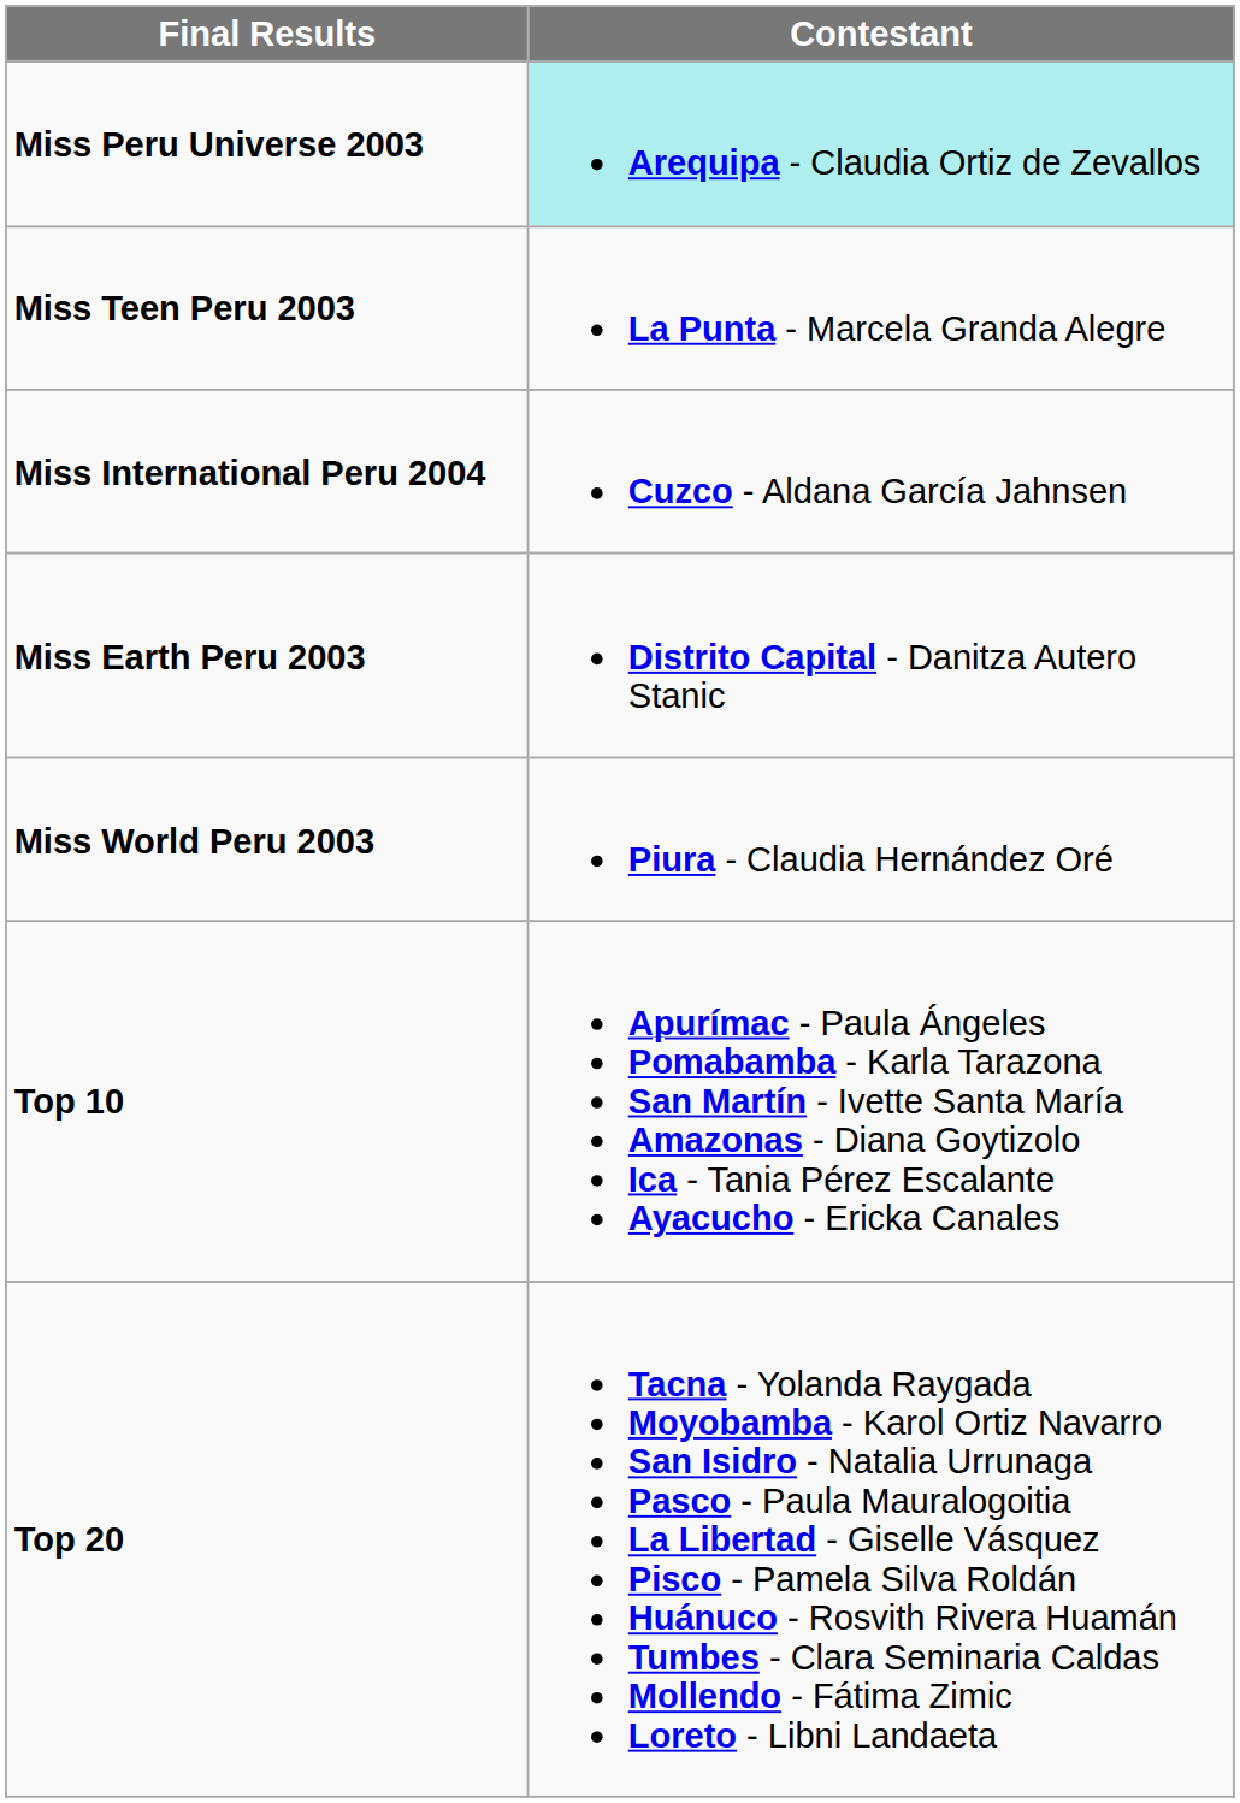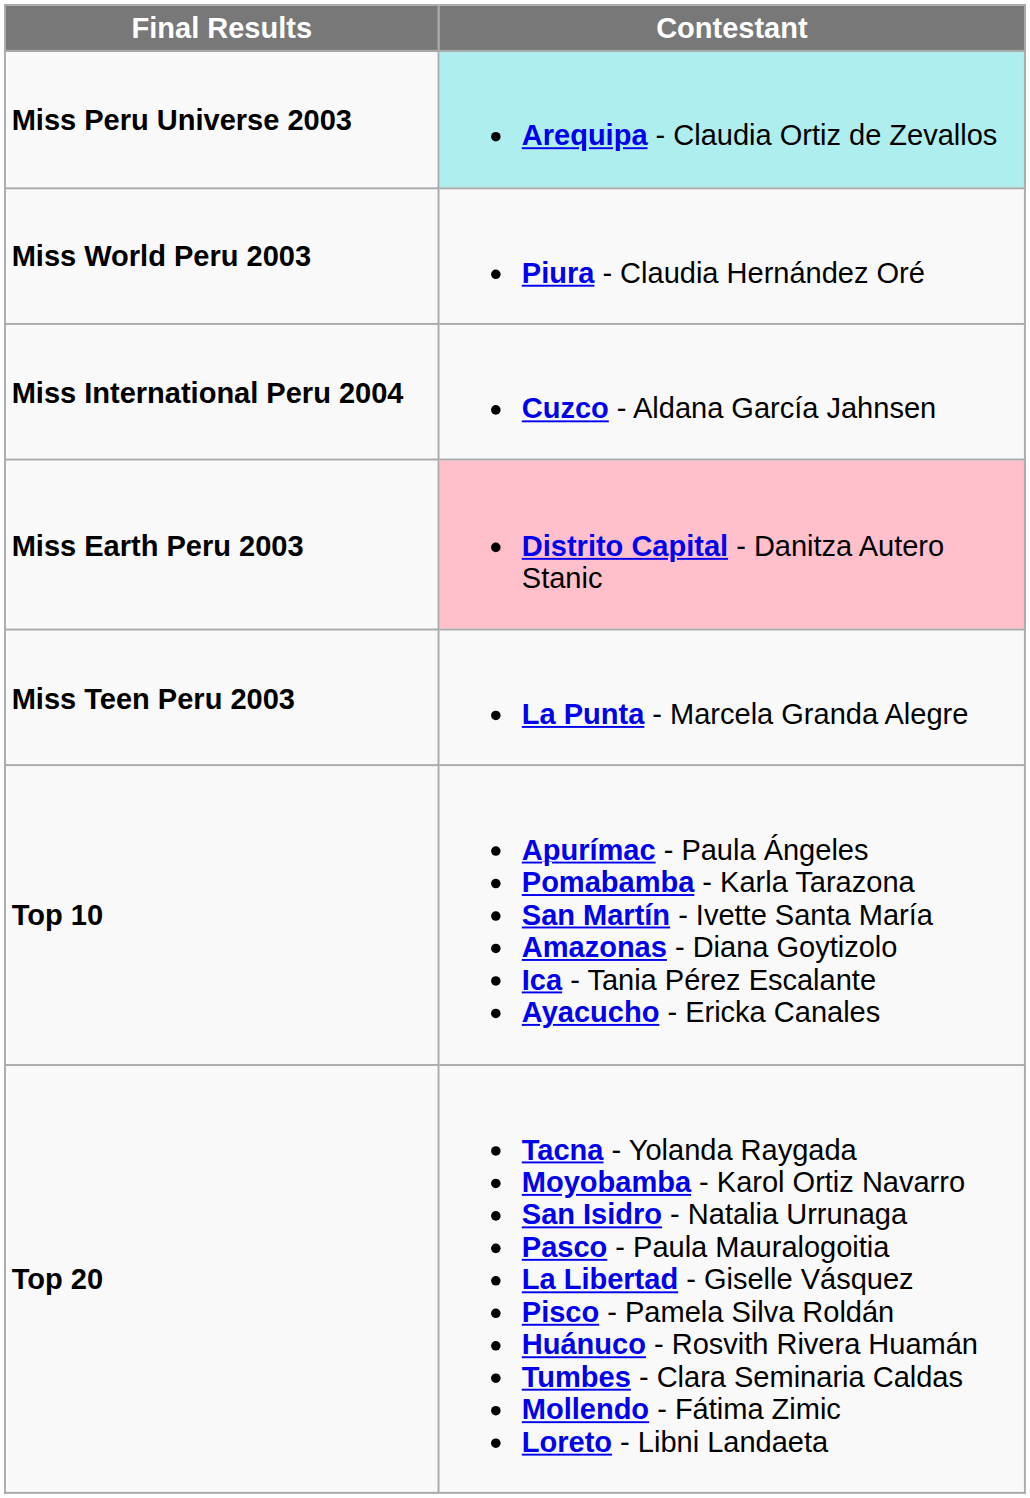 <table class="wikitable sortable" style="font-size: 95%;">
 <tr>
 <th width="220" style="background-color:#787878;color:#FFFFFF;">Final Results</th>
 <th width="300" style="background-color:#787878;color:#FFFFFF;">Contestant</th>
 </tr>
 <tr>
 <td><strong>Miss Peru Universe 2003</strong></td>
 <td style="background: paleturquoise;"><br><ul><li> <strong><a href='#'>Arequipa</a></strong> - Claudia Ortiz de Zevallos</li></ul></td>
 </tr>
 <tr>
-<td><strong>Miss Teen Peru 2003</strong></td>
-<td><br><ul><li> <strong><a href='#'>La Punta</a></strong> - Marcela Granda Alegre</li></ul></td>
+<td><strong>Miss World Peru 2003</strong></td>
+<td><br><ul><li> <strong><a href='#'>Piura</a></strong> - Claudia Hernández Oré</li></ul></td>
 </tr>
 <tr>
 <td><strong>Miss International Peru 2004</strong></td>
 <td><br><ul><li> <strong><a href='#'>Cuzco</a></strong> - Aldana García Jahnsen</li></ul></td>
 </tr>
 <tr>
 <td><strong>Miss Earth Peru 2003</strong></td>
-<td><br><ul><li> <strong><a href='#'>Distrito Capital</a></strong> - Danitza Autero Stanic</li></ul></td>
+<td style="background: pink;"><br><ul><li> <strong><a href='#'>Distrito Capital</a></strong> - Danitza Autero Stanic</li></ul></td>
 </tr>
 <tr>
-<td><strong>Miss World Peru 2003</strong></td>
-<td><br><ul><li> <strong><a href='#'>Piura</a></strong> - Claudia Hernández Oré</li></ul></td>
+<td><strong>Miss Teen Peru 2003</strong></td>
+<td><br><ul><li> <strong><a href='#'>La Punta</a></strong> - Marcela Granda Alegre</li></ul></td>
 </tr>
 <tr>
 <td><strong>Top 10</strong></td>
 <td><br><ul><li> <strong><a href='#'>Apurímac</a></strong> - Paula Ángeles</li><li><strong><a href='#'>Pomabamba</a></strong> - Karla Tarazona</li><li> <strong><a href='#'>San Martín</a></strong> - Ivette Santa María</li><li> <strong><a href='#'>Amazonas</a></strong> - Diana Goytizolo</li><li> <strong><a href='#'>Ica</a></strong> - Tania Pérez Escalante</li><li> <strong><a href='#'>Ayacucho</a></strong> - Ericka Canales</li></ul></td>
 </tr>
 <tr>
 <td><strong>Top 20</strong></td>
 <td><br><ul><li> <strong><a href='#'>Tacna</a></strong> - Yolanda Raygada</li><li> <strong><a href='#'>Moyobamba</a></strong> - Karol Ortiz Navarro</li><li>  <strong><a href='#'>San Isidro</a></strong> - Natalia Urrunaga</li><li> <strong><a href='#'>Pasco</a></strong> - Paula Mauralogoitia</li><li> <strong><a href='#'>La Libertad</a></strong> - Giselle Vásquez</li><li> <strong><a href='#'>Pisco</a></strong> - Pamela Silva Roldán</li><li> <strong><a href='#'>Huánuco</a></strong> - Rosvith Rivera Huamán</li><li> <strong><a href='#'>Tumbes</a></strong> - Clara Seminaria Caldas</li><li> <strong><a href='#'>Mollendo</a></strong> - Fátima Zimic</li><li> <strong><a href='#'>Loreto</a></strong> - Libni Landaeta</li></ul></td>
 </tr>
 </table>
